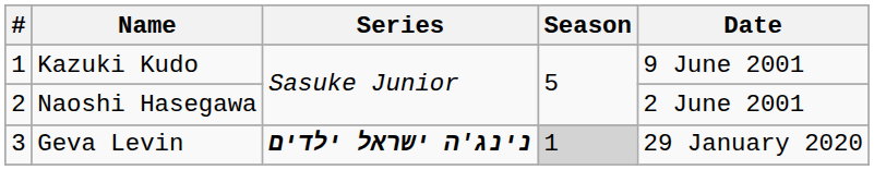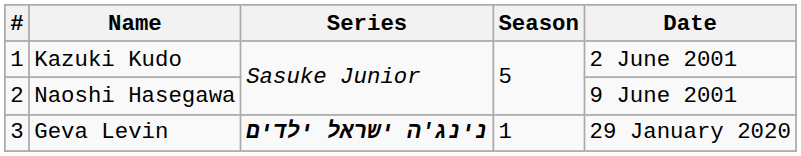 <table class="wikitable">
 <tr>
 <th>#</th>
 <th>Name</th>
 <th>Series</th>
 <th>Season</th>
 <th>Date</th>
 </tr>
 <tr>
 <td>1</td>
 <td>Kazuki Kudo</td>
 <td rowspan="2"><em>Sasuke Junior</em></td>
 <td rowspan="2">5</td>
-<td>9 June 2001</td>
+<td>2 June 2001</td>
 </tr>
 <tr>
 <td>2</td>
 <td>Naoshi Hasegawa</td>
-<td>2 June 2001</td>
+<td>9 June 2001</td>
 </tr>
 <tr>
 <td>3</td>
 <td>Geva Levin</td>
 <td><strong><em> נינג'ה ישראל ילדים</em></strong></td>
-<td style="background: lightgrey;">1</td>
+<td>1</td>
 <td>29 January 2020</td>
 </tr>
 </table>
